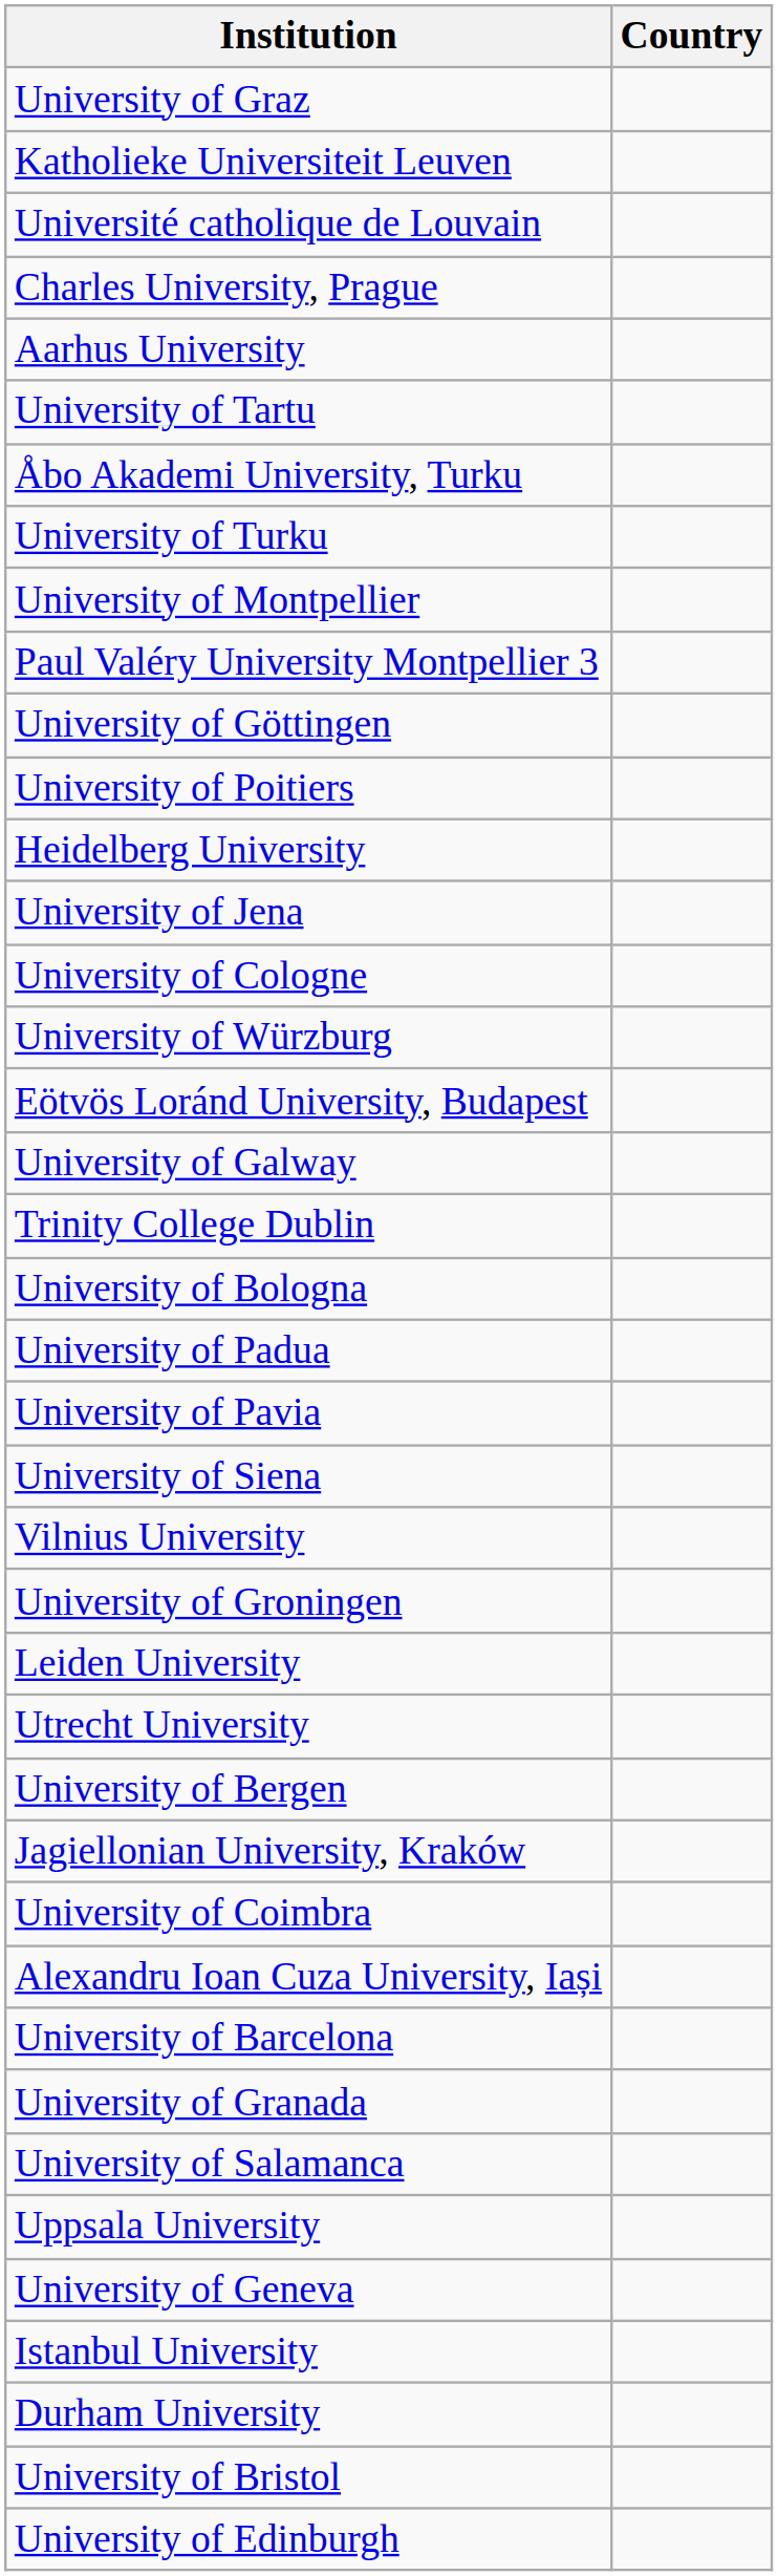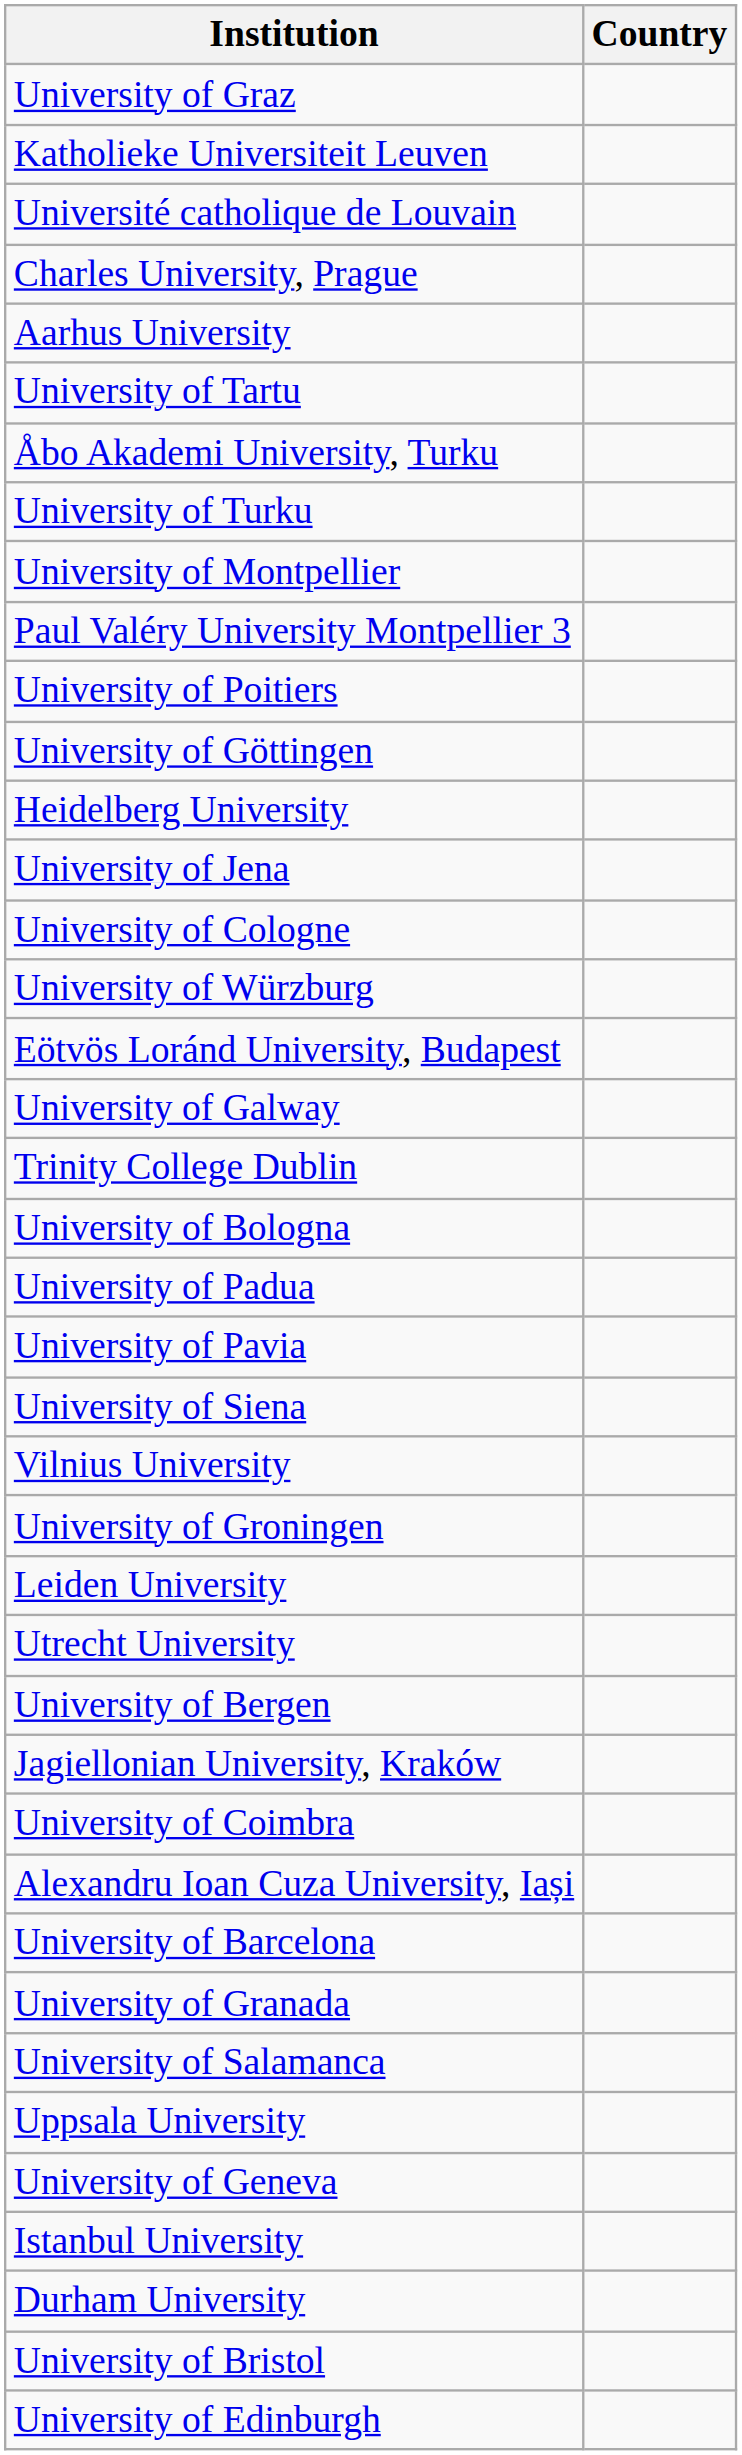 <table class="wikitable sortable">
 <tr>
 <th>Institution</th>
 <th>Country</th>
 </tr>
 <tr>
 <td data-sort-value="Graz, University of"><a href='#'>University of Graz</a></td>
 <td></td>
 </tr>
 <tr>
 <td><a href='#'>Katholieke Universiteit Leuven</a></td>
 <td></td>
 </tr>
 <tr>
 <td><a href='#'>Université catholique de Louvain</a></td>
 <td></td>
 </tr>
 <tr>
 <td><a href='#'>Charles University</a>, <a href='#'>Prague</a></td>
 <td></td>
 </tr>
 <tr>
 <td><a href='#'>Aarhus University</a></td>
 <td></td>
 </tr>
 <tr>
 <td data-sort-value="Tartu, University of"><a href='#'>University of Tartu</a></td>
 <td></td>
 </tr>
 <tr>
 <td><a href='#'>Åbo Akademi University</a>, <a href='#'>Turku</a></td>
 <td></td>
 </tr>
 <tr>
 <td data-sort-value="Turku, University of"><a href='#'>University of Turku</a></td>
 <td></td>
 </tr>
 <tr>
 <td data-sort-value="Montpellier, University of"><a href='#'>University of Montpellier</a></td>
 <td></td>
 </tr>
 <tr>
 <td><a href='#'>Paul Valéry University Montpellier 3</a></td>
 <td></td>
 </tr>
 <tr>
-<td data-sort-value="Göttingen, University of"><a href='#'>University of Göttingen</a></td>
+<td data-sort-value="Poitiers, University of"><a href='#'>University of Poitiers</a></td>
 <td></td>
 </tr>
 <tr>
-<td data-sort-value="Poitiers, University of"><a href='#'>University of Poitiers</a></td>
+<td data-sort-value="Göttingen, University of"><a href='#'>University of Göttingen</a></td>
 <td></td>
 </tr>
 <tr>
 <td><a href='#'>Heidelberg University</a></td>
 <td></td>
 </tr>
 <tr>
 <td data-sort-value="Jena, University of"><a href='#'>University of Jena</a></td>
 <td></td>
 </tr>
 <tr>
 <td data-sort-value="Cologne, University of"><a href='#'>University of Cologne</a></td>
 <td></td>
 </tr>
 <tr>
 <td data-sort-value="Würzburg, University of"><a href='#'>University of Würzburg</a></td>
 <td></td>
 </tr>
 <tr>
 <td><a href='#'>Eötvös Loránd University</a>, <a href='#'>Budapest</a></td>
 <td></td>
 </tr>
 <tr>
 <td data-sort-value="Galway, University of"><a href='#'>University of Galway</a></td>
 <td></td>
 </tr>
 <tr>
 <td data-sort-value="Dublin, University of"><a href='#'>Trinity College Dublin</a></td>
 <td></td>
 </tr>
 <tr>
 <td data-sort-value="Bologna, University of"><a href='#'>University of Bologna</a></td>
 <td></td>
 </tr>
 <tr>
 <td data-sort-value="Padua, University of"><a href='#'>University of Padua</a></td>
 <td></td>
 </tr>
 <tr>
 <td data-sort-value="Pavia, University of"><a href='#'>University of Pavia</a></td>
 <td></td>
 </tr>
 <tr>
 <td data-sort-value="Siena, University of"><a href='#'>University of Siena</a></td>
 <td></td>
 </tr>
 <tr>
 <td><a href='#'>Vilnius University</a></td>
 <td></td>
 </tr>
 <tr>
 <td data-sort-value="Groningen, University of"><a href='#'>University of Groningen</a></td>
 <td></td>
 </tr>
 <tr>
 <td><a href='#'>Leiden University</a></td>
 <td></td>
 </tr>
 <tr>
 <td><a href='#'>Utrecht University</a></td>
 <td></td>
 </tr>
 <tr>
 <td data-sort-value="Bergen, University of"><a href='#'>University of Bergen</a></td>
 <td></td>
 </tr>
 <tr>
 <td><a href='#'>Jagiellonian University</a>, <a href='#'>Kraków</a></td>
 <td></td>
 </tr>
 <tr>
 <td data-sort-value="Coimbra, University of"><a href='#'>University of Coimbra</a></td>
 <td></td>
 </tr>
 <tr>
 <td><a href='#'>Alexandru Ioan Cuza University</a>, <a href='#'>Iași</a></td>
 <td></td>
 </tr>
 <tr>
 <td data-sort-value="Barcelona, University of"><a href='#'>University of Barcelona</a></td>
 <td></td>
 </tr>
 <tr>
 <td data-sort-value="Granada, University of"><a href='#'>University of Granada</a></td>
 <td></td>
 </tr>
 <tr>
 <td data-sort-value="Salamanca, University of"><a href='#'>University of Salamanca</a></td>
 <td></td>
 </tr>
 <tr>
 <td><a href='#'>Uppsala University</a></td>
 <td></td>
 </tr>
 <tr>
 <td data-sort-value="Geneva, University of"><a href='#'>University of Geneva</a></td>
 <td></td>
 </tr>
 <tr>
 <td><a href='#'>Istanbul University</a></td>
 <td></td>
 </tr>
 <tr>
 <td><a href='#'>Durham University</a></td>
 <td></td>
 </tr>
 <tr>
 <td data-sort-value="Bristol, University of"><a href='#'>University of Bristol</a></td>
 <td></td>
 </tr>
 <tr>
 <td data-sort-value="Edinburgh, University of"><a href='#'>University of Edinburgh</a></td>
 <td></td>
 </tr>
 </table>
